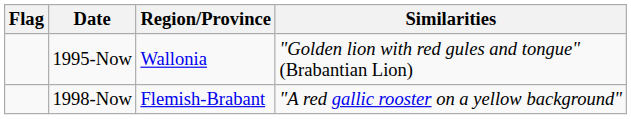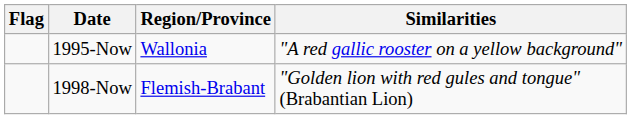 <table class="wikitable">
 <tr>
 <th>Flag</th>
 <th>Date</th>
 <th>Region/Province</th>
 <th>Similarities</th>
 </tr>
 <tr>
 <td></td>
 <td>1995-Now</td>
 <td><a href='#'>Wallonia</a></td>
-<td><em>"Golden lion with red gules and tongue"</em><br>(Brabantian Lion)</td>
+<td><em>"A red <a href='#'>gallic rooster</a> on a yellow background"</em></td>
 </tr>
 <tr>
 <td></td>
 <td>1998-Now</td>
 <td><a href='#'>Flemish-Brabant</a></td>
-<td><em>"A red <a href='#'>gallic rooster</a> on a yellow background"</em></td>
+<td><em>"Golden lion with red gules and tongue"</em><br>(Brabantian Lion)</td>
 </tr>
 </table>
